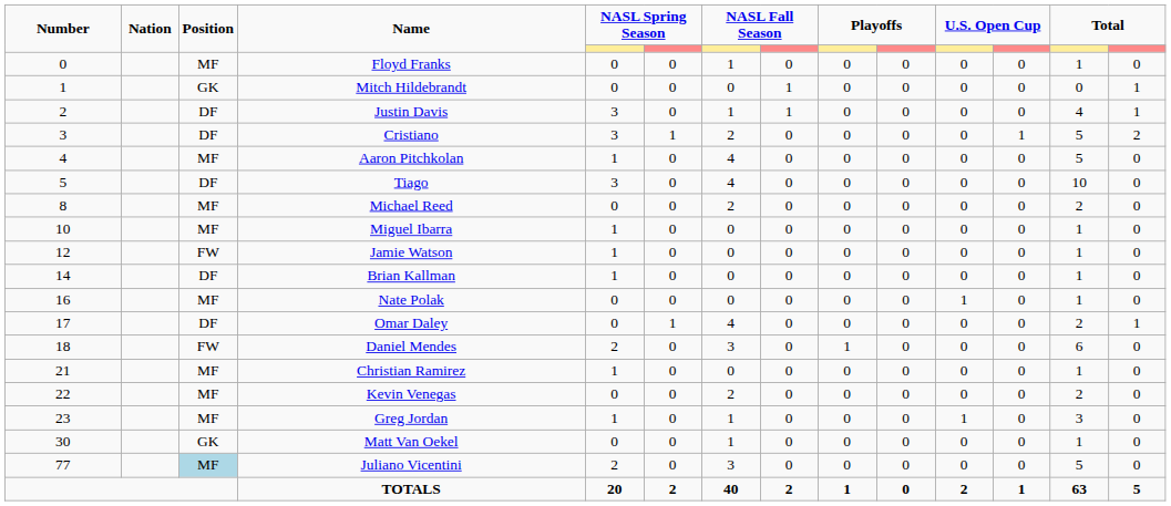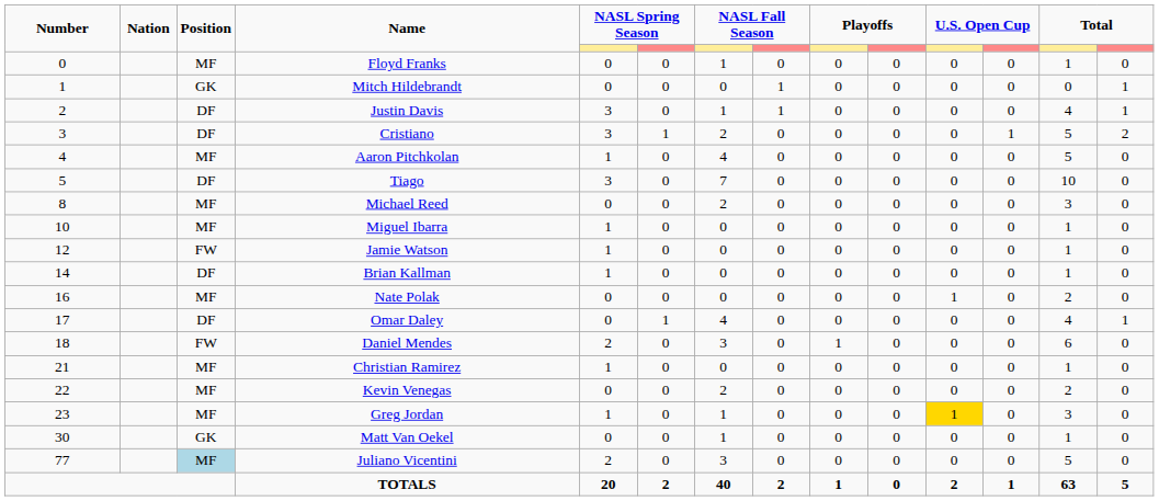 <table class="wikitable" style="font-size: 100%; text-align: center;">
 <tr>
 <td rowspan="2" width="10%" align="center"><strong>Number</strong></td>
 <td rowspan="2" width="5%" align="center"><strong>Nation</strong></td>
 <td rowspan="2" width="5%" align="center"><strong>Position</strong></td>
 <td rowspan="2" width="30%" align="center"><strong>Name</strong></td>
 <td colspan="2" align="center"><strong><a href='#'>NASL Spring Season</a></strong></td>
 <td colspan="2" align="center"><strong><a href='#'>NASL Fall Season</a></strong></td>
 <td colspan="2" align="center"><strong>Playoffs</strong></td>
 <td colspan="2" align="center"><strong><a href='#'>U.S. Open Cup</a></strong></td>
 <td colspan="2" align="center"><strong>Total</strong></td>
 </tr>
 <tr>
 <th width=60 style="background: #FFEE99"></th>
 <th width=60 style="background: #FF8888"></th>
 <th width=60 style="background: #FFEE99"></th>
 <th width=60 style="background: #FF8888"></th>
 <th width=60 style="background: #FFEE99"></th>
 <th width=60 style="background: #FF8888"></th>
 <th width=60 style="background: #FFEE99"></th>
 <th width=60 style="background: #FF8888"></th>
 <th width=60 style="background: #FFEE99"></th>
 <th width=60 style="background: #FF8888"></th>
 </tr>
 <tr>
 <td>0</td>
 <td></td>
 <td>MF</td>
 <td><a href='#'>Floyd Franks</a></td>
 <td>0</td>
 <td>0</td>
 <td>1</td>
 <td>0</td>
 <td>0</td>
 <td>0</td>
 <td>0</td>
 <td>0</td>
 <td>1</td>
 <td>0</td>
 </tr>
 <tr>
 <td>1</td>
 <td></td>
 <td>GK</td>
 <td><a href='#'>Mitch Hildebrandt</a></td>
 <td>0</td>
 <td>0</td>
 <td>0</td>
 <td>1</td>
 <td>0</td>
 <td>0</td>
 <td>0</td>
 <td>0</td>
 <td>0</td>
 <td>1</td>
 </tr>
 <tr>
 <td>2</td>
 <td></td>
 <td>DF</td>
 <td><a href='#'>Justin Davis</a></td>
 <td>3</td>
 <td>0</td>
 <td>1</td>
 <td>1</td>
 <td>0</td>
 <td>0</td>
 <td>0</td>
 <td>0</td>
 <td>4</td>
 <td>1</td>
 </tr>
 <tr>
 <td>3</td>
 <td></td>
 <td>DF</td>
 <td><a href='#'>Cristiano</a></td>
 <td>3</td>
 <td>1</td>
 <td>2</td>
 <td>0</td>
 <td>0</td>
 <td>0</td>
 <td>0</td>
 <td>1</td>
 <td>5</td>
 <td>2</td>
 </tr>
 <tr>
 <td>4</td>
 <td></td>
 <td>MF</td>
 <td><a href='#'>Aaron Pitchkolan</a></td>
 <td>1</td>
 <td>0</td>
 <td>4</td>
 <td>0</td>
 <td>0</td>
 <td>0</td>
 <td>0</td>
 <td>0</td>
 <td>5</td>
 <td>0</td>
 </tr>
 <tr>
 <td>5</td>
 <td></td>
 <td>DF</td>
 <td><a href='#'>Tiago</a></td>
 <td>3</td>
 <td>0</td>
-<td>4</td>
+<td>7</td>
 <td>0</td>
 <td>0</td>
 <td>0</td>
 <td>0</td>
 <td>0</td>
 <td>10</td>
 <td>0</td>
 </tr>
 <tr>
 <td>8</td>
 <td></td>
 <td>MF</td>
 <td><a href='#'>Michael Reed</a></td>
 <td>0</td>
 <td>0</td>
 <td>2</td>
 <td>0</td>
 <td>0</td>
 <td>0</td>
 <td>0</td>
 <td>0</td>
-<td>2</td>
+<td>3</td>
 <td>0</td>
 </tr>
 <tr>
 <td>10</td>
 <td></td>
 <td>MF</td>
 <td><a href='#'>Miguel Ibarra</a></td>
 <td>1</td>
 <td>0</td>
 <td>0</td>
 <td>0</td>
 <td>0</td>
 <td>0</td>
 <td>0</td>
 <td>0</td>
 <td>1</td>
 <td>0</td>
 </tr>
 <tr>
 <td>12</td>
 <td></td>
 <td>FW</td>
 <td><a href='#'>Jamie Watson</a></td>
 <td>1</td>
 <td>0</td>
 <td>0</td>
 <td>0</td>
 <td>0</td>
 <td>0</td>
 <td>0</td>
 <td>0</td>
 <td>1</td>
 <td>0</td>
 </tr>
 <tr>
 <td>14</td>
 <td></td>
 <td>DF</td>
 <td><a href='#'>Brian Kallman</a></td>
 <td>1</td>
 <td>0</td>
 <td>0</td>
 <td>0</td>
 <td>0</td>
 <td>0</td>
 <td>0</td>
 <td>0</td>
 <td>1</td>
 <td>0</td>
 </tr>
 <tr>
 <td>16</td>
 <td></td>
 <td>MF</td>
 <td><a href='#'>Nate Polak</a></td>
 <td>0</td>
 <td>0</td>
 <td>0</td>
 <td>0</td>
 <td>0</td>
 <td>0</td>
 <td>1</td>
 <td>0</td>
-<td>1</td>
+<td>2</td>
 <td>0</td>
 </tr>
 <tr>
 <td>17</td>
 <td></td>
 <td>DF</td>
 <td><a href='#'>Omar Daley</a></td>
 <td>0</td>
 <td>1</td>
 <td>4</td>
 <td>0</td>
 <td>0</td>
 <td>0</td>
 <td>0</td>
 <td>0</td>
-<td>2</td>
+<td>4</td>
 <td>1</td>
 </tr>
 <tr>
 <td>18</td>
 <td></td>
 <td>FW</td>
 <td><a href='#'>Daniel Mendes</a></td>
 <td>2</td>
 <td>0</td>
 <td>3</td>
 <td>0</td>
 <td>1</td>
 <td>0</td>
 <td>0</td>
 <td>0</td>
 <td>6</td>
 <td>0</td>
 </tr>
 <tr>
 <td>21</td>
 <td></td>
 <td>MF</td>
 <td><a href='#'>Christian Ramirez</a></td>
 <td>1</td>
 <td>0</td>
 <td>0</td>
 <td>0</td>
 <td>0</td>
 <td>0</td>
 <td>0</td>
 <td>0</td>
 <td>1</td>
 <td>0</td>
 </tr>
 <tr>
 <td>22</td>
 <td></td>
 <td>MF</td>
 <td><a href='#'>Kevin Venegas</a></td>
 <td>0</td>
 <td>0</td>
 <td>2</td>
 <td>0</td>
 <td>0</td>
 <td>0</td>
 <td>0</td>
 <td>0</td>
 <td>2</td>
 <td>0</td>
 </tr>
 <tr>
 <td>23</td>
 <td></td>
 <td>MF</td>
 <td><a href='#'>Greg Jordan</a></td>
 <td>1</td>
 <td>0</td>
 <td>1</td>
 <td>0</td>
 <td>0</td>
 <td>0</td>
-<td>1</td>
+<td style="background: gold;">1</td>
 <td>0</td>
 <td>3</td>
 <td>0</td>
 </tr>
 <tr>
 <td>30</td>
 <td></td>
 <td>GK</td>
 <td><a href='#'>Matt Van Oekel</a></td>
 <td>0</td>
 <td>0</td>
 <td>1</td>
 <td>0</td>
 <td>0</td>
 <td>0</td>
 <td>0</td>
 <td>0</td>
 <td>1</td>
 <td>0</td>
 </tr>
 <tr>
 <td>77</td>
 <td></td>
 <td style="background: lightblue;">MF</td>
 <td><a href='#'>Juliano Vicentini</a></td>
 <td>2</td>
 <td>0</td>
 <td>3</td>
 <td>0</td>
 <td>0</td>
 <td>0</td>
 <td>0</td>
 <td>0</td>
 <td>5</td>
 <td>0</td>
 </tr>
 <tr>
 <td colspan="3"></td>
 <td><strong>TOTALS</strong></td>
 <td><strong>20</strong></td>
 <td><strong>2</strong></td>
 <td><strong>40</strong></td>
 <td><strong>2</strong></td>
 <td><strong>1</strong></td>
 <td><strong>0</strong></td>
 <td><strong>2</strong></td>
 <td><strong>1</strong></td>
 <td><strong>63</strong></td>
 <td><strong>5</strong></td>
 </tr>
 </table>
